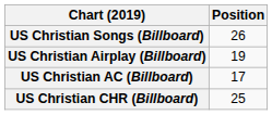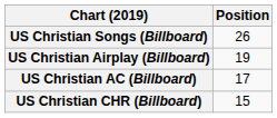 <table class="wikitable plainrowheaders" style="text-align:center">
 <tr>
 <th scope="col">Chart (2019)</th>
 <th scope="col">Position</th>
 </tr>
 <tr>
 <th scope="row">US Christian Songs (<em>Billboard</em>)</th>
 <td>26</td>
 </tr>
 <tr>
 <th scope="row">US Christian Airplay (<em>Billboard</em>)</th>
 <td>19</td>
 </tr>
 <tr>
 <th scope="row">US Christian AC (<em>Billboard</em>)</th>
 <td>17</td>
 </tr>
 <tr>
 <th scope="row">US Christian CHR (<em>Billboard</em>)</th>
-<td>25</td>
+<td>15</td>
 </tr>
 </table>
